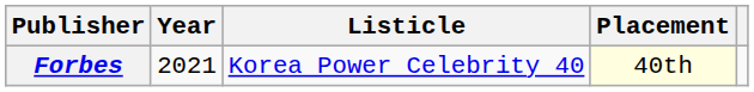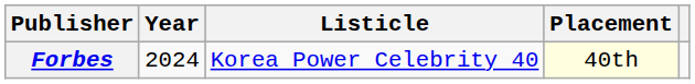 <table class="wikitable plainrowheaders" style="text-align:center">
 <tr>
 <th scope="col">Publisher</th>
 <th scope="col">Year</th>
 <th scope="col">Listicle</th>
 <th scope="col">Placement</th>
 <th scope="col" class="unsortable"></th>
 </tr>
 <tr>
 <th scope="row"><em><a href='#'>Forbes</a></em></th>
-<td>2021</td>
+<td>2024</td>
 <td style="text-align:left"><a href='#'>Korea Power Celebrity 40</a></td>
 <td style="background: lightyellow; text-align:center">40th</td>
 <td></td>
 </tr>
 </table>
